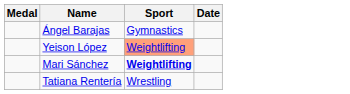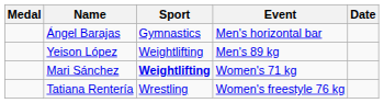 <table class="wikitable sortable" style="font-size: 95%;">
 <tr>
 <th>Medal</th>
 <th>Name</th>
 <th>Sport</th>
+<th>Event</th>
 <th>Date</th>
 </tr>
 <tr>
 <td></td>
 <td><a href='#'>Ángel Barajas</a></td>
 <td><a href='#'>Gymnastics</a></td>
+<td><a href='#'>Men's horizontal bar</a></td>
 <td></td>
 </tr>
 <tr>
 <td></td>
 <td><a href='#'>Yeison López</a></td>
-<td style="background: lightsalmon;"><a href='#'>Weightlifting</a></td>
+<td><a href='#'>Weightlifting</a></td>
+<td><a href='#'>Men's 89 kg</a></td>
 <td></td>
 </tr>
 <tr>
 <td></td>
 <td><a href='#'>Mari Sánchez</a></td>
 <td><strong><a href='#'>Weightlifting</a></strong></td>
+<td><a href='#'>Women's 71 kg</a></td>
 <td></td>
 </tr>
 <tr>
 <td></td>
 <td><a href='#'>Tatiana Rentería</a></td>
 <td><a href='#'>Wrestling</a></td>
+<td><a href='#'>Women's freestyle 76 kg</a></td>
 <td></td>
 </tr>
 </table>
